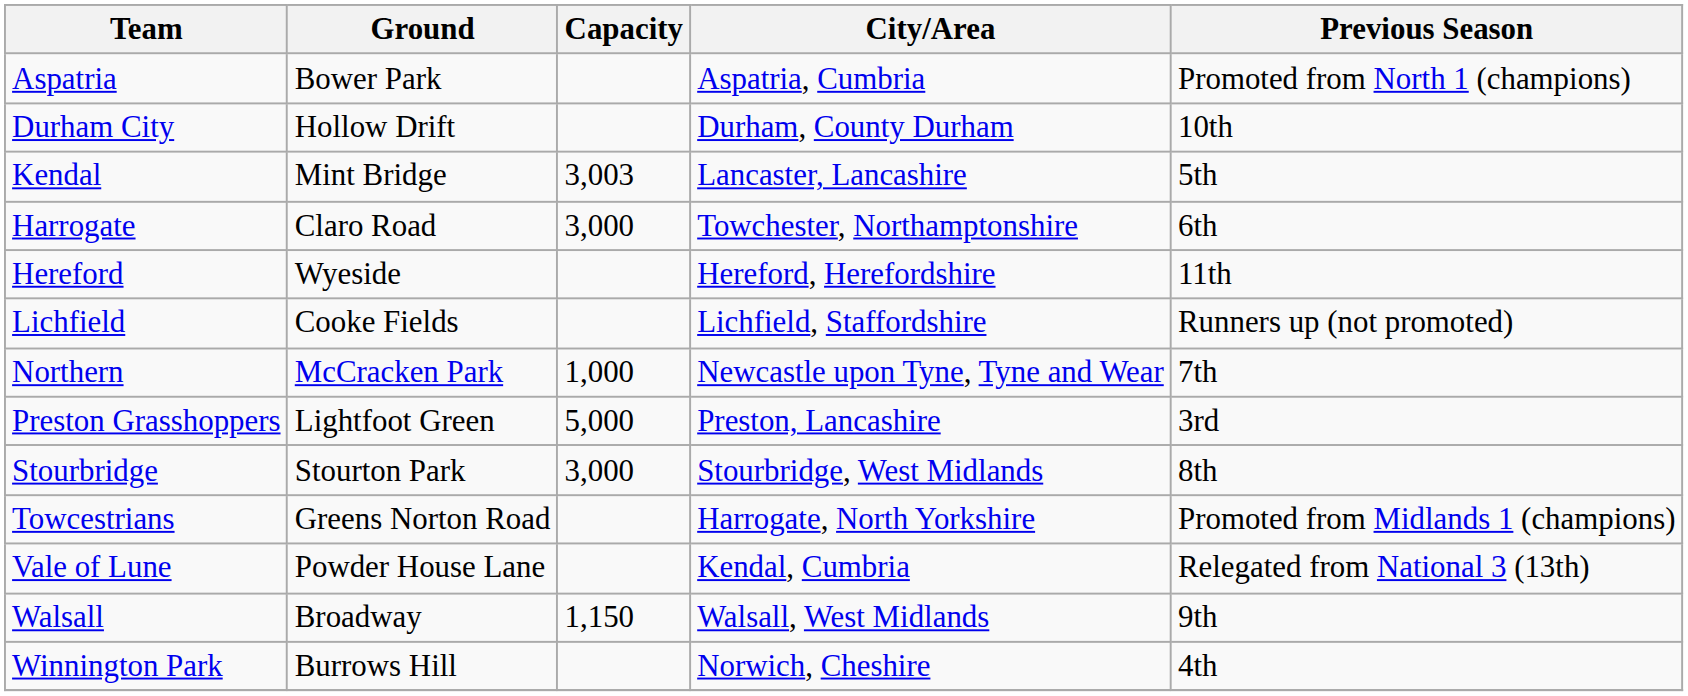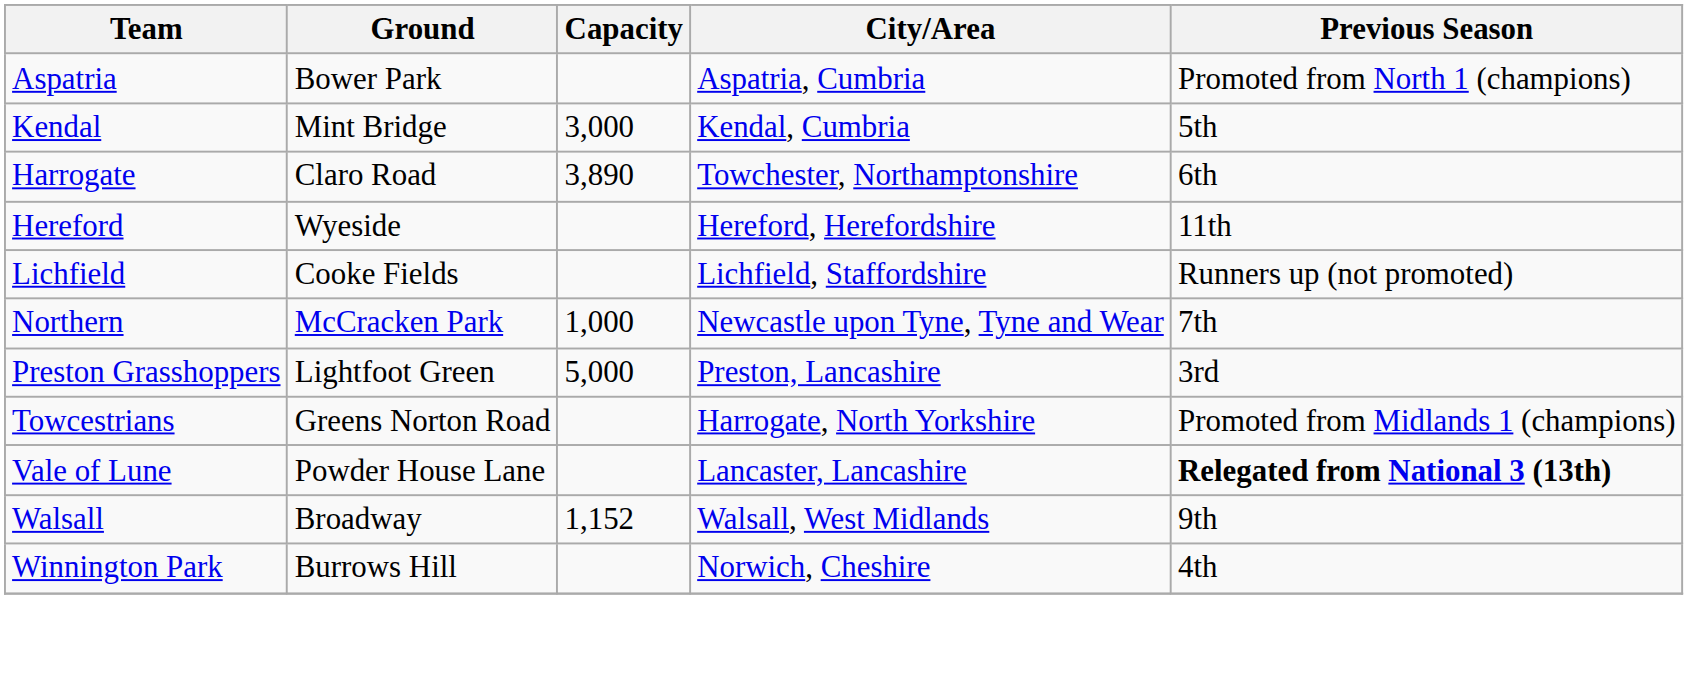 <table class="wikitable sortable">
 <tr>
 <th>Team</th>
 <th>Ground</th>
 <th>Capacity</th>
 <th>City/Area</th>
 <th>Previous Season</th>
 </tr>
 <tr>
 <td><a href='#'>Aspatria</a></td>
 <td>Bower Park</td>
 <td></td>
 <td><a href='#'>Aspatria</a>, <a href='#'>Cumbria</a></td>
 <td>Promoted from <a href='#'>North 1</a> (champions)</td>
 </tr>
 <tr>
-<td><a href='#'>Durham City</a></td>
-<td>Hollow Drift</td>
-<td></td>
-<td><a href='#'>Durham</a>, <a href='#'>County Durham</a></td>
-<td>10th</td>
-</tr>
-<tr>
 <td><a href='#'>Kendal</a></td>
 <td>Mint Bridge</td>
-<td>3,003</td>
-<td><a href='#'>Lancaster, Lancashire</a></td>
+<td>3,000</td>
+<td><a href='#'>Kendal</a>, <a href='#'>Cumbria</a></td>
 <td>5th</td>
 </tr>
 <tr>
 <td><a href='#'>Harrogate</a></td>
 <td>Claro Road</td>
-<td>3,000</td>
+<td>3,890</td>
 <td><a href='#'>Towchester</a>, <a href='#'>Northamptonshire</a></td>
 <td>6th</td>
 </tr>
 <tr>
 <td><a href='#'>Hereford</a></td>
 <td>Wyeside</td>
 <td></td>
 <td><a href='#'>Hereford</a>, <a href='#'>Herefordshire</a></td>
 <td>11th</td>
 </tr>
 <tr>
 <td><a href='#'>Lichfield</a></td>
 <td>Cooke Fields</td>
 <td></td>
 <td><a href='#'>Lichfield</a>, <a href='#'>Staffordshire</a></td>
 <td>Runners up (not promoted)</td>
 </tr>
 <tr>
 <td><a href='#'>Northern</a></td>
 <td><a href='#'>McCracken Park</a></td>
 <td>1,000</td>
 <td><a href='#'>Newcastle upon Tyne</a>, <a href='#'>Tyne and Wear</a></td>
 <td>7th</td>
 </tr>
 <tr>
 <td><a href='#'>Preston Grasshoppers</a></td>
 <td>Lightfoot Green</td>
 <td>5,000</td>
 <td><a href='#'>Preston, Lancashire</a></td>
 <td>3rd</td>
 </tr>
 <tr>
-<td><a href='#'>Stourbridge</a></td>
-<td>Stourton Park</td>
-<td>3,000</td>
-<td><a href='#'>Stourbridge</a>, <a href='#'>West Midlands</a></td>
-<td>8th</td>
-</tr>
-<tr>
 <td><a href='#'>Towcestrians</a></td>
 <td>Greens Norton Road</td>
 <td></td>
 <td><a href='#'>Harrogate</a>, <a href='#'>North Yorkshire</a></td>
 <td>Promoted from <a href='#'>Midlands 1</a> (champions)</td>
 </tr>
 <tr>
 <td><a href='#'>Vale of Lune</a></td>
 <td>Powder House Lane</td>
 <td></td>
-<td><a href='#'>Kendal</a>, <a href='#'>Cumbria</a></td>
-<td>Relegated from <a href='#'>National 3</a> (13th)</td>
+<td><a href='#'>Lancaster, Lancashire</a></td>
+<td><strong>Relegated from <a href='#'>National 3</a> (13th)</strong></td>
 </tr>
 <tr>
 <td><a href='#'>Walsall</a></td>
 <td>Broadway</td>
-<td>1,150</td>
+<td>1,152</td>
 <td><a href='#'>Walsall</a>, <a href='#'>West Midlands</a></td>
 <td>9th</td>
 </tr>
 <tr>
 <td><a href='#'>Winnington Park</a></td>
 <td>Burrows Hill</td>
 <td></td>
 <td><a href='#'>Norwich</a>, <a href='#'>Cheshire</a></td>
 <td>4th</td>
 </tr>
 <tr>
 </tr>
 </table>
